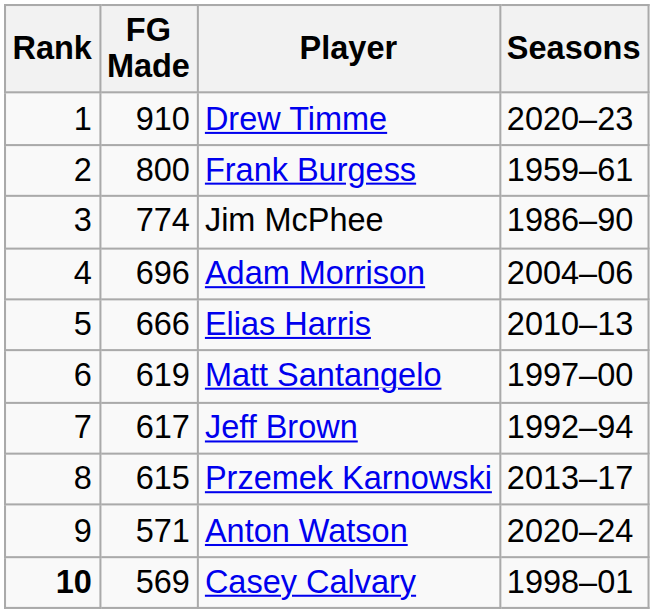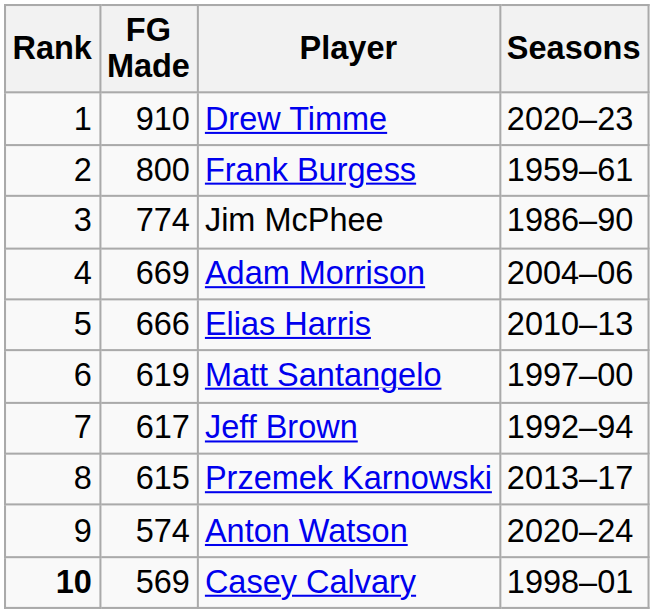 <table class="wikitable outercollapse">
 <tr>
 <th>Rank</th>
 <th>FG<br>Made</th>
 <th>Player</th>
 <th>Seasons</th>
 </tr>
 <tr>
 <td style="text-align:right;">1</td>
 <td style="text-align:right;">910</td>
 <td><a href='#'>Drew Timme</a></td>
 <td>2020–23</td>
 </tr>
 <tr>
 <td style="text-align:right;">2</td>
 <td style="text-align:right;">800</td>
 <td><a href='#'>Frank Burgess</a></td>
 <td>1959–61</td>
 </tr>
 <tr>
 <td style="text-align:right;">3</td>
 <td style="text-align:right;">774</td>
 <td>Jim McPhee</td>
 <td>1986–90</td>
 </tr>
 <tr>
 <td style="text-align:right;">4</td>
-<td style="text-align:right;">696</td>
+<td style="text-align:right;">669</td>
 <td><a href='#'>Adam Morrison</a></td>
 <td>2004–06</td>
 </tr>
 <tr>
 <td style="text-align:right;">5</td>
 <td style="text-align:right;">666</td>
 <td><a href='#'>Elias Harris</a></td>
 <td>2010–13</td>
 </tr>
 <tr>
 <td style="text-align:right;">6</td>
 <td style="text-align:right;">619</td>
 <td><a href='#'>Matt Santangelo</a></td>
 <td>1997–00</td>
 </tr>
 <tr>
 <td style="text-align:right;">7</td>
 <td style="text-align:right;">617</td>
 <td><a href='#'>Jeff Brown</a></td>
 <td>1992–94</td>
 </tr>
 <tr>
 <td style="text-align:right;">8</td>
 <td style="text-align:right;">615</td>
 <td><a href='#'>Przemek Karnowski</a></td>
 <td>2013–17</td>
 </tr>
 <tr>
 <td style="text-align:right;">9</td>
-<td style="text-align:right;">571</td>
+<td style="text-align:right;">574</td>
 <td><a href='#'>Anton Watson</a></td>
 <td>2020–24</td>
 </tr>
 <tr>
 <td style="text-align:right;"><strong>10</strong></td>
 <td style="text-align:right;">569</td>
 <td><a href='#'>Casey Calvary</a></td>
 <td>1998–01</td>
 </tr>
 </table>
